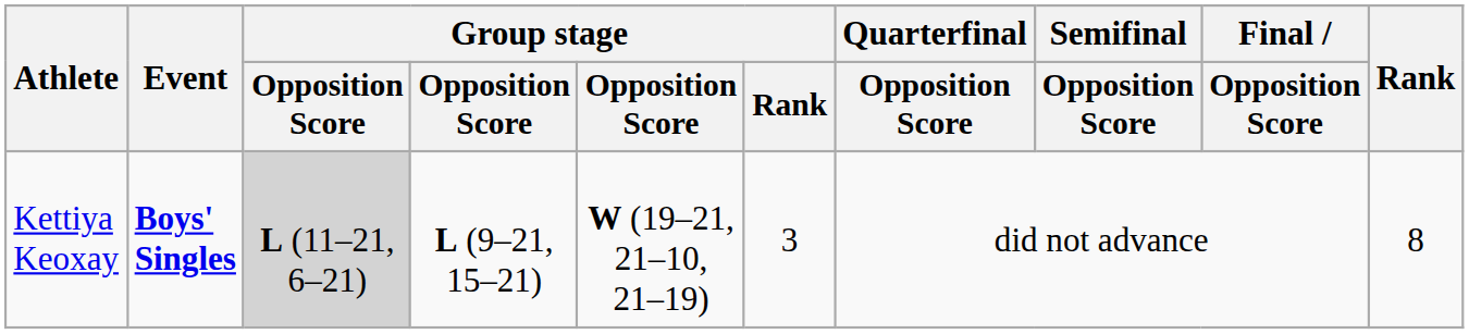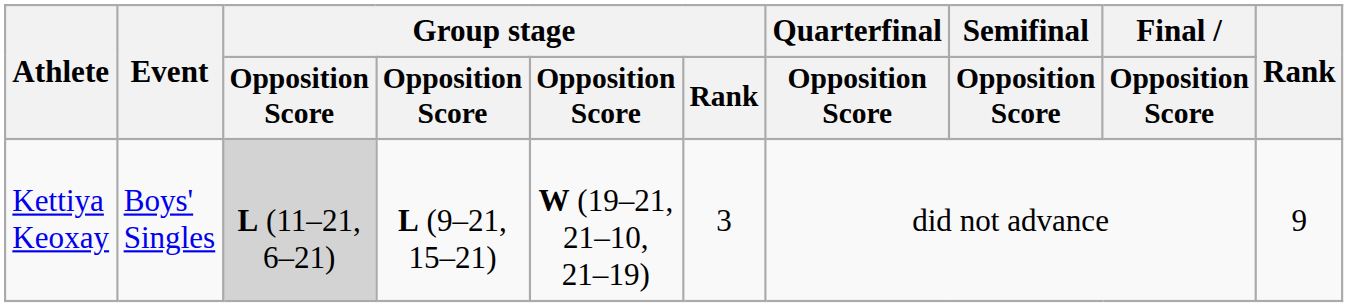 <table class="wikitable" style="font-size:90%">
 <tr>
 <th rowspan=2>Athlete</th>
 <th rowspan=2>Event</th>
 <th colspan=4>Group stage</th>
 <th>Quarterfinal</th>
 <th>Semifinal</th>
 <th>Final / </th>
 <th rowspan=2>Rank</th>
 </tr>
 <tr style="font-size:95%">
 <th>Opposition<br>Score</th>
 <th>Opposition<br>Score</th>
 <th>Opposition<br>Score</th>
 <th>Rank</th>
 <th>Opposition<br>Score</th>
 <th>Opposition<br>Score</th>
 <th>Opposition<br>Score</th>
 </tr>
 <tr align=center>
 <td align=left><a href='#'>Kettiya Keoxay</a></td>
-<td align=left><strong><a href='#'>Boys' Singles</a></strong></td>
+<td align=left><a href='#'>Boys' Singles</a></td>
 <td style="background: lightgrey;"><br><strong>L</strong> (11–21, 6–21)</td>
 <td><br><strong>L</strong> (9–21, 15–21)</td>
 <td><br><strong>W</strong> (19–21, 21–10, 21–19)</td>
 <td>3</td>
 <td colspan=3>did not advance</td>
-<td>8</td>
+<td>9</td>
 </tr>
 </table>
